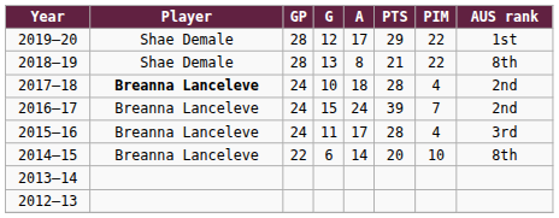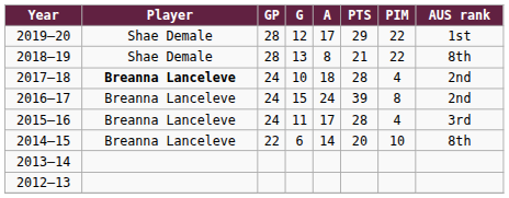 <table class="wikitable" width="40%">
 <tr align="center"  style=" background:#612141;color:#FFFFFF;">
 <td><strong>Year</strong></td>
 <td><strong>Player</strong></td>
 <td><strong>GP</strong></td>
 <td><strong>G</strong></td>
 <td><strong>A</strong></td>
 <td><strong>PTS</strong></td>
 <td><strong>PIM</strong></td>
 <td><strong>AUS rank</strong></td>
 </tr>
 <tr align="center" bgcolor="">
 <td>2019–20</td>
 <td>Shae Demale</td>
 <td>28</td>
 <td>12</td>
 <td>17</td>
 <td>29</td>
 <td>22</td>
 <td>1st</td>
 </tr>
 <tr align="center" bgcolor="">
 <td>2018–19</td>
 <td>Shae Demale</td>
 <td>28</td>
 <td>13</td>
 <td>8</td>
 <td>21</td>
 <td>22</td>
 <td>8th</td>
 </tr>
 <tr align="center" bgcolor="">
 <td>2017–18</td>
 <td><strong>Breanna Lanceleve</strong></td>
 <td>24</td>
 <td>10</td>
 <td>18</td>
 <td>28</td>
 <td>4</td>
 <td>2nd</td>
 </tr>
 <tr align="center" bgcolor="">
 <td>2016–17 </td>
 <td>Breanna Lanceleve</td>
 <td>24</td>
 <td>15</td>
 <td>24</td>
 <td>39</td>
-<td>7</td>
+<td>8</td>
 <td>2nd</td>
 </tr>
 <tr align="center" bgcolor="">
 <td>2015–16 </td>
 <td>Breanna Lanceleve</td>
 <td>24</td>
 <td>11</td>
 <td>17</td>
 <td>28</td>
 <td>4</td>
 <td>3rd</td>
 </tr>
 <tr align="center" bgcolor="">
 <td>2014–15 </td>
 <td>Breanna Lanceleve</td>
 <td>22</td>
 <td>6</td>
 <td>14</td>
 <td>20</td>
 <td>10</td>
 <td>8th</td>
 </tr>
 <tr align="center" bgcolor="">
 <td>2013–14</td>
 <td></td>
 <td></td>
 <td></td>
 <td></td>
 <td></td>
 <td></td>
 <td></td>
 </tr>
 <tr align="center" bgcolor="">
 <td>2012–13</td>
 <td></td>
 <td></td>
 <td></td>
 <td></td>
 <td></td>
 <td></td>
 <td></td>
 </tr>
 <tr align="center" bgcolor="">
 </tr>
 </table>
